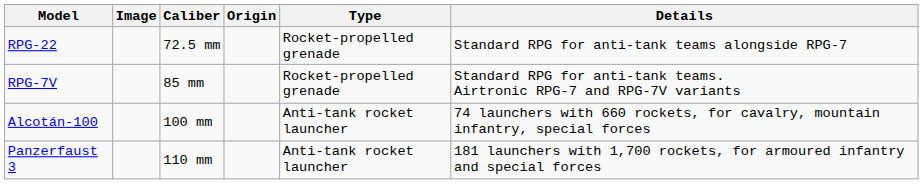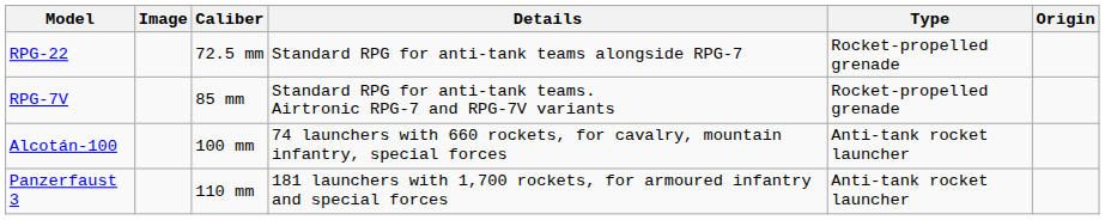 <table class="wikitable">
 <tr bgco>
 <th>Model</th>
 <th>Image</th>
 <th>Caliber</th>
+<th>Details</th>
+<th>Type</th>
 <th>Origin</th>
-<th>Type</th>
-<th>Details</th>
 </tr>
 <tr>
 <td><a href='#'>RPG-22</a></td>
 <td></td>
 <td>72.5 mm</td>
+<td>Standard RPG for anti-tank teams alongside RPG-7</td>
+<td>Rocket-propelled grenade</td>
 <td></td>
-<td>Rocket-propelled grenade</td>
-<td>Standard RPG for anti-tank teams alongside RPG-7</td>
 </tr>
 <tr>
 <td><a href='#'>RPG-7V</a></td>
 <td></td>
 <td>85 mm</td>
+<td>Standard RPG for anti-tank teams.<br>Airtronic RPG-7 and RPG-7V variants</td>
+<td>Rocket-propelled grenade</td>
 <td></td>
-<td>Rocket-propelled grenade</td>
-<td>Standard RPG for anti-tank teams.<br>Airtronic RPG-7 and RPG-7V variants</td>
 </tr>
 <tr>
 <td><a href='#'>Alcotán-100</a></td>
 <td></td>
 <td>100 mm</td>
+<td>74 launchers with 660 rockets, for cavalry, mountain infantry, special forces</td>
+<td>Anti-tank rocket launcher</td>
 <td></td>
-<td>Anti-tank rocket launcher</td>
-<td>74 launchers with 660 rockets, for cavalry, mountain infantry, special forces</td>
 </tr>
 <tr>
 <td><a href='#'>Panzerfaust 3</a></td>
 <td></td>
 <td>110 mm</td>
+<td>181 launchers with 1,700 rockets, for armoured infantry and special forces</td>
+<td>Anti-tank rocket launcher</td>
 <td></td>
-<td>Anti-tank rocket launcher</td>
-<td>181 launchers with 1,700 rockets, for armoured infantry and special forces</td>
 </tr>
 </table>
